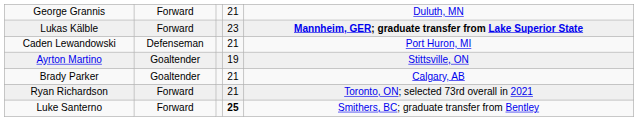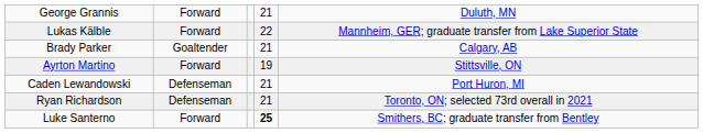 <table class="wikitable" width=1000>
 <tr align="center" bgcolor="">
 <td>George Grannis</td>
 <td>Forward</td>
 <td></td>
 <td>21</td>
 <td><a href='#'>Duluth, MN</a></td>
 </tr>
 <tr align="center" bgcolor="f0f0f0">
 <td>Lukas Kälble</td>
 <td>Forward</td>
 <td></td>
-<td>23</td>
-<td><strong><a href='#'>Mannheim, GER</a>; graduate transfer from <a href='#'>Lake Superior State</a></strong></td>
+<td>22</td>
+<td><a href='#'>Mannheim, GER</a>; graduate transfer from <a href='#'>Lake Superior State</a></td>
+</tr>
+<tr align="center" bgcolor="">
+<td>Brady Parker</td>
+<td>Goaltender</td>
+<td></td>
+<td>21</td>
+<td><a href='#'>Calgary, AB</a></td>
+</tr>
+<tr align="center" bgcolor="f0f0f0">
+<td><a href='#'>Ayrton Martino</a></td>
+<td>Forward</td>
+<td></td>
+<td>19</td>
+<td><a href='#'>Stittsville, ON</a></td>
 </tr>
 <tr align="center" bgcolor="">
 <td>Caden Lewandowski</td>
 <td>Defenseman</td>
 <td></td>
 <td>21</td>
 <td><a href='#'>Port Huron, MI</a></td>
 </tr>
 <tr align="center" bgcolor="f0f0f0">
-<td><a href='#'>Ayrton Martino</a></td>
-<td>Goaltender</td>
-<td></td>
-<td>19</td>
-<td><a href='#'>Stittsville, ON</a></td>
-</tr>
-<tr align="center" bgcolor="">
-<td>Brady Parker</td>
-<td>Goaltender</td>
-<td></td>
-<td>21</td>
-<td><a href='#'>Calgary, AB</a></td>
-</tr>
-<tr align="center" bgcolor="f0f0f0">
 <td>Ryan Richardson</td>
-<td>Forward</td>
+<td>Defenseman</td>
 <td></td>
 <td>21</td>
 <td><a href='#'>Toronto, ON</a>; selected 73rd overall in <a href='#'>2021</a></td>
 </tr>
 <tr align="center" bgcolor="">
 <td>Luke Santerno</td>
 <td>Forward</td>
 <td></td>
 <td><strong>25</strong></td>
 <td><a href='#'>Smithers, BC</a>; graduate transfer from <a href='#'>Bentley</a></td>
 </tr>
 </table>
